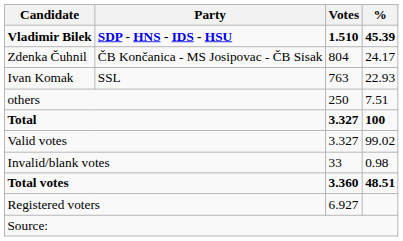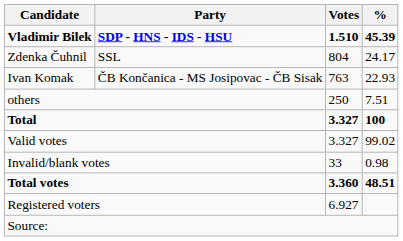 <table class="wikitable" style="text-align: left;">
 <tr>
 <th>Candidate</th>
 <th>Party</th>
 <th>Votes</th>
 <th>%</th>
 </tr>
 <tr>
 <td><strong>Vladimir Bilek</strong></td>
 <td><strong><a href='#'>SDP</a> - <a href='#'>HNS</a> - <a href='#'>IDS</a> - <a href='#'>HSU</a></strong></td>
 <td><strong>1.510</strong></td>
 <td><strong>45.39</strong></td>
 </tr>
 <tr>
 <td>Zdenka Čuhnil</td>
-<td>ČB Končanica - MS Josipovac - ČB Sisak</td>
+<td>SSL</td>
 <td>804</td>
 <td>24.17</td>
 </tr>
 <tr>
 <td>Ivan Komak</td>
-<td>SSL</td>
+<td>ČB Končanica - MS Josipovac - ČB Sisak</td>
 <td>763</td>
 <td>22.93</td>
 </tr>
 <tr>
 <td colspan="2">others</td>
 <td>250</td>
 <td>7.51</td>
 </tr>
 <tr>
 <td colspan="2"><strong>Total</strong></td>
 <td><strong>3.327</strong></td>
 <td><strong>100</strong></td>
 </tr>
 <tr>
 <td colspan="2">Valid votes</td>
 <td>3.327</td>
 <td>99.02</td>
 </tr>
 <tr>
 <td colspan="2">Invalid/blank votes</td>
 <td>33</td>
 <td>0.98</td>
 </tr>
 <tr>
 <td colspan="2"><strong>Total votes</strong></td>
 <td><strong>3.360</strong></td>
 <td><strong>48.51</strong></td>
 </tr>
 <tr>
 <td colspan="2">Registered voters</td>
 <td>6.927</td>
 <td></td>
 </tr>
 <tr>
 <td colspan="4">Source: </td>
 </tr>
 </table>
